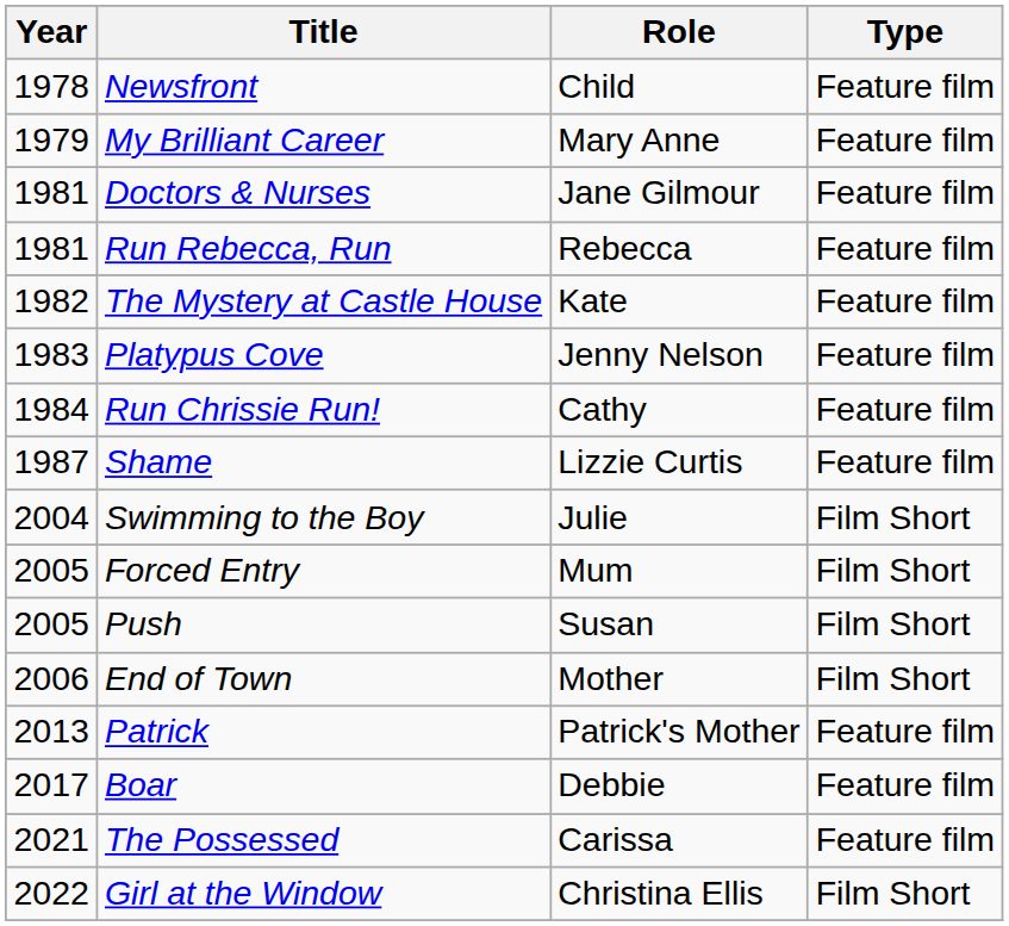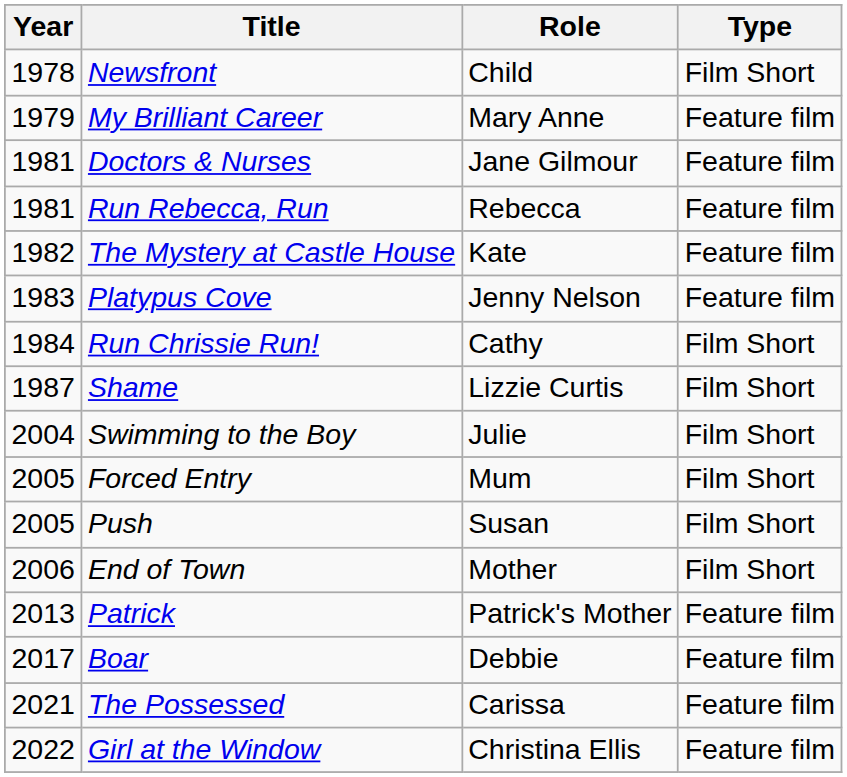 <table class="wikitable">
 <tr>
 <th>Year</th>
 <th>Title</th>
 <th>Role</th>
 <th>Type</th>
 </tr>
 <tr>
 <td>1978</td>
 <td><em><a href='#'>Newsfront</a></em></td>
 <td>Child</td>
-<td>Feature film</td>
+<td>Film Short</td>
 </tr>
 <tr>
 <td>1979</td>
 <td><em><a href='#'>My Brilliant Career</a></em></td>
 <td>Mary Anne</td>
 <td>Feature film</td>
 </tr>
 <tr>
 <td>1981</td>
 <td><em><a href='#'>Doctors & Nurses</a></em></td>
 <td>Jane Gilmour</td>
 <td>Feature film</td>
 </tr>
 <tr>
 <td>1981</td>
 <td><em><a href='#'>Run Rebecca, Run</a></em></td>
 <td>Rebecca</td>
 <td>Feature film</td>
 </tr>
 <tr>
 <td>1982</td>
 <td><em><a href='#'>The Mystery at Castle House</a></em></td>
 <td>Kate</td>
 <td>Feature film</td>
 </tr>
 <tr>
 <td>1983</td>
 <td><em><a href='#'>Platypus Cove</a></em></td>
 <td>Jenny Nelson</td>
 <td>Feature film</td>
 </tr>
 <tr>
 <td>1984</td>
 <td><em><a href='#'>Run Chrissie Run!</a></em></td>
 <td>Cathy</td>
-<td>Feature film</td>
+<td>Film Short</td>
 </tr>
 <tr>
 <td>1987</td>
 <td><em><a href='#'>Shame</a></em></td>
 <td>Lizzie Curtis</td>
-<td>Feature film</td>
+<td>Film Short</td>
 </tr>
 <tr>
 <td>2004</td>
 <td><em>Swimming to the Boy</em></td>
 <td>Julie</td>
 <td>Film Short</td>
 </tr>
 <tr>
 <td>2005</td>
 <td><em>Forced Entry</em></td>
 <td>Mum</td>
 <td>Film Short</td>
 </tr>
 <tr>
 <td>2005</td>
 <td><em>Push</em></td>
 <td>Susan</td>
 <td>Film Short</td>
 </tr>
 <tr>
 <td>2006</td>
 <td><em>End of Town</em></td>
 <td>Mother</td>
 <td>Film Short</td>
 </tr>
 <tr>
 <td>2013</td>
 <td><em><a href='#'>Patrick</a></em></td>
 <td>Patrick's Mother</td>
 <td>Feature film</td>
 </tr>
 <tr>
 <td>2017</td>
 <td><em><a href='#'>Boar</a></em></td>
 <td>Debbie</td>
 <td>Feature film</td>
 </tr>
 <tr>
 <td>2021</td>
 <td><em><a href='#'>The Possessed</a></em></td>
 <td>Carissa</td>
 <td>Feature film</td>
 </tr>
 <tr>
 <td>2022</td>
 <td><em><a href='#'>Girl at the Window</a></em></td>
 <td>Christina Ellis</td>
-<td>Film Short</td>
+<td>Feature film</td>
 </tr>
 </table>
